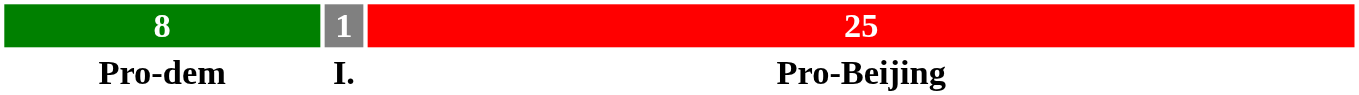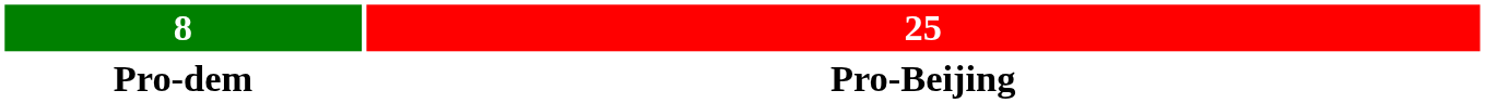 <table style="width:50%; text-align:center;">
 <tr style="color:white;">
 <td style="background:green; width:23.53%;"><strong>8</strong></td>
-<td style="background:gray; width:2.94%;"><strong>1</strong></td>
 <td style="background:red; width:73.53%;"><strong>25</strong></td>
 </tr>
 <tr>
 <td><span><strong>Pro-dem</strong></span></td>
-<td><span><strong>I.</strong></span></td>
 <td><span><strong>Pro-Beijing</strong></span></td>
 </tr>
 </table>
